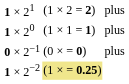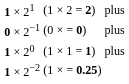 <table>
 <tr>
 <td><strong>1</strong> × 2<sup>1</sup></td>
 <td>(1 × 2 = <strong>2</strong>)</td>
+<td>plus</td>
+</tr>
+<tr>
+<td><strong>0</strong> × 2<sup>−1</sup></td>
+<td>(0 ×  = <strong>0</strong>)</td>
 <td>plus</td>
 </tr>
 <tr>
 <td><strong>1</strong> × 2<sup>0</sup></td>
 <td>(1 × 1 = <strong>1</strong>)</td>
 <td>plus</td>
 </tr>
 <tr>
-<td><strong>0</strong> × 2<sup>−1</sup></td>
-<td>(0 ×  = <strong>0</strong>)</td>
-<td>plus</td>
-</tr>
-<tr>
 <td><strong>1</strong> × 2<sup>−2</sup></td>
-<td style="background: khaki;">(1 ×  = <strong>0.25</strong>)</td>
+<td>(1 ×  = <strong>0.25</strong>)</td>
 </tr>
 </table>
